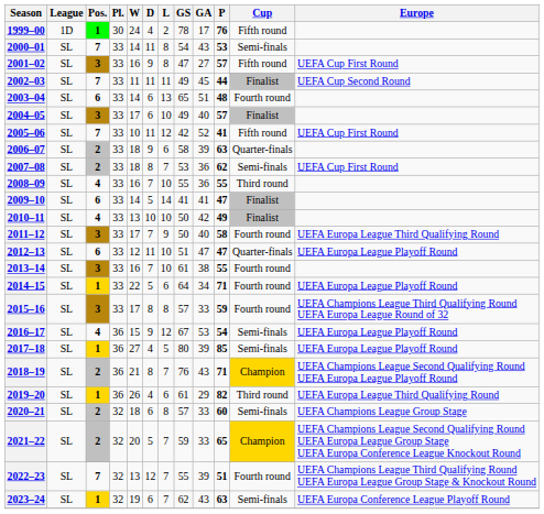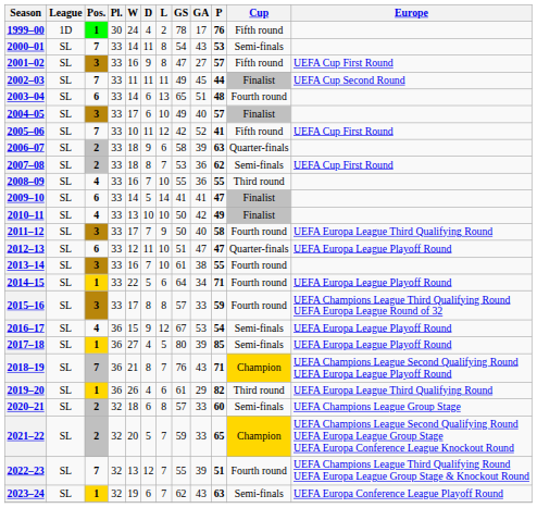 <table class="wikitable sortable plainrowheaders" style="text-align:center;">
 <tr style="background:#efefef;">
 <th>Season</th>
 <th class=unsortable>League</th>
 <th>Pos.</th>
 <th>Pl.</th>
 <th>W</th>
 <th>D</th>
 <th>L</th>
 <th>GS</th>
 <th>GA</th>
 <th>P</th>
 <th><a href='#'>Cup</a></th>
 <th class=unsortable><a href='#'>Europe</a></th>
 </tr>
 <tr>
 <th scope=row><a href='#'>1999–00</a></th>
 <td>1D</td>
 <td bgcolor="lime"><strong>1</strong></td>
 <td>30</td>
 <td>24</td>
 <td>4</td>
 <td>2</td>
 <td>78</td>
 <td>17</td>
 <td><strong>76</strong></td>
 <td>Fifth round</td>
 <td></td>
 </tr>
 <tr>
 <th scope=row><a href='#'>2000–01</a></th>
 <td>SL</td>
 <td><strong>7</strong></td>
 <td>33</td>
 <td>14</td>
 <td>11</td>
 <td>8</td>
 <td>54</td>
 <td>43</td>
 <td><strong>53</strong></td>
 <td>Semi-finals</td>
 <td></td>
 </tr>
 <tr>
 <th scope=row><a href='#'>2001–02</a></th>
 <td>SL</td>
 <td bgcolor="DarkGoldenrod"><strong>3</strong></td>
 <td>33</td>
 <td>16</td>
 <td>9</td>
 <td>8</td>
 <td>47</td>
 <td>27</td>
 <td><strong>57</strong></td>
 <td>Fifth round</td>
 <td align=left><a href='#'>UEFA Cup First Round</a></td>
 </tr>
 <tr>
 <th scope=row><a href='#'>2002–03</a></th>
 <td>SL</td>
 <td><strong>7</strong></td>
 <td>33</td>
 <td>11</td>
 <td>11</td>
 <td>11</td>
 <td>49</td>
 <td>45</td>
 <td><strong>44</strong></td>
 <td style="background:silver;">Finalist</td>
 <td align=left><a href='#'>UEFA Cup Second Round</a></td>
 </tr>
 <tr>
 <th scope=row><a href='#'>2003–04</a></th>
 <td>SL</td>
 <td><strong>6</strong></td>
 <td>33</td>
 <td>14</td>
 <td>6</td>
 <td>13</td>
 <td>65</td>
 <td>51</td>
 <td><strong>48</strong></td>
 <td>Fourth round</td>
 <td></td>
 </tr>
 <tr>
 <th scope=row><a href='#'>2004–05</a></th>
 <td>SL</td>
 <td bgcolor="DarkGoldenrod"><strong>3</strong></td>
 <td>33</td>
 <td>17</td>
 <td>6</td>
 <td>10</td>
 <td>49</td>
 <td>40</td>
 <td><strong>57</strong></td>
 <td style="background:silver;">Finalist</td>
 <td></td>
 </tr>
 <tr>
 <th scope=row><a href='#'>2005–06</a></th>
 <td>SL</td>
 <td><strong>7</strong></td>
 <td>33</td>
 <td>10</td>
 <td>11</td>
 <td>12</td>
 <td>42</td>
 <td>52</td>
 <td><strong>41</strong></td>
 <td>Fifth round</td>
 <td align=left><a href='#'>UEFA Cup First Round</a></td>
 </tr>
 <tr>
 <th scope=row><a href='#'>2006–07</a></th>
 <td>SL</td>
 <td style="background:silver;"><strong>2</strong></td>
 <td>33</td>
 <td>18</td>
 <td>9</td>
 <td>6</td>
 <td>58</td>
 <td>39</td>
 <td><strong>63</strong></td>
 <td>Quarter-finals</td>
 <td></td>
 </tr>
 <tr>
 <th scope=row><a href='#'>2007–08</a></th>
 <td>SL</td>
 <td style="background:silver;"><strong>2</strong></td>
 <td>33</td>
 <td>18</td>
 <td>8</td>
 <td>7</td>
 <td>53</td>
 <td>36</td>
 <td><strong>62</strong></td>
 <td>Semi-finals</td>
 <td align="left"><a href='#'>UEFA Cup First Round</a></td>
 </tr>
 <tr>
 <th scope=row><a href='#'>2008–09</a></th>
 <td>SL</td>
 <td><strong>4</strong></td>
 <td>33</td>
 <td>16</td>
 <td>7</td>
 <td>10</td>
 <td>55</td>
 <td>36</td>
 <td><strong>55</strong></td>
 <td>Third round</td>
 <td></td>
 </tr>
 <tr>
 <th scope=row><a href='#'>2009–10</a></th>
 <td>SL</td>
 <td><strong>6</strong></td>
 <td>33</td>
 <td>14</td>
 <td>5</td>
 <td>14</td>
 <td>41</td>
 <td>41</td>
 <td><strong>47</strong></td>
 <td style="background:silver;">Finalist</td>
 <td></td>
 </tr>
 <tr>
 <th scope=row><a href='#'>2010–11</a></th>
 <td>SL</td>
 <td><strong>4</strong></td>
 <td>33</td>
 <td>13</td>
 <td>10</td>
 <td>10</td>
 <td>50</td>
 <td>42</td>
 <td><strong>49</strong></td>
 <td style="background:silver;">Finalist</td>
 <td></td>
 </tr>
 <tr>
 <th scope=row><a href='#'>2011–12</a></th>
 <td>SL</td>
 <td bgcolor="DarkGoldenrod"><strong>3</strong></td>
 <td>33</td>
 <td>17</td>
 <td>7</td>
 <td>9</td>
 <td>50</td>
 <td>40</td>
 <td><strong>58</strong></td>
 <td>Fourth round</td>
 <td align=left><a href='#'>UEFA Europa League Third Qualifying Round</a></td>
 </tr>
 <tr>
 <th scope=row><a href='#'>2012–13</a></th>
 <td>SL</td>
 <td><strong>6</strong></td>
 <td>33</td>
 <td>12</td>
 <td>11</td>
 <td>10</td>
 <td>51</td>
 <td>47</td>
 <td><strong>47</strong></td>
 <td>Quarter-finals</td>
 <td align=left><a href='#'>UEFA Europa League Playoff Round</a></td>
 </tr>
 <tr>
 <th scope=row><a href='#'>2013–14</a></th>
 <td>SL</td>
 <td bgcolor="DarkGoldenrod"><strong>3</strong></td>
 <td>33</td>
 <td>16</td>
 <td>7</td>
 <td>10</td>
 <td>61</td>
 <td>38</td>
 <td><strong>55</strong></td>
 <td>Fourth round</td>
 <td></td>
 </tr>
 <tr>
 <th scope=row><a href='#'>2014–15</a></th>
 <td>SL</td>
 <td bgcolor="gold"><strong>1</strong></td>
 <td>33</td>
 <td>22</td>
 <td>5</td>
 <td>6</td>
 <td>64</td>
 <td>34</td>
 <td><strong>71</strong></td>
 <td>Fourth round</td>
 <td align=left><a href='#'>UEFA Europa League Playoff Round</a></td>
 </tr>
 <tr>
 <th scope=row><a href='#'>2015–16</a></th>
 <td>SL</td>
 <td bgcolor="DarkGoldenrod"><strong>3</strong></td>
 <td>33</td>
 <td>17</td>
 <td>8</td>
 <td>8</td>
 <td>57</td>
 <td>33</td>
 <td><strong>59</strong></td>
 <td>Fourth round</td>
 <td align=left><a href='#'>UEFA Champions League Third Qualifying Round</a><br><a href='#'>UEFA Europa League Round of 32</a></td>
 </tr>
 <tr>
 <th scope=row><a href='#'>2016–17</a></th>
 <td>SL</td>
 <td><strong>4</strong></td>
 <td>36</td>
 <td>15</td>
 <td>9</td>
 <td>12</td>
 <td>67</td>
 <td>53</td>
 <td><strong>54</strong></td>
 <td>Semi-finals</td>
 <td align=left><a href='#'>UEFA Europa League Playoff Round</a></td>
 </tr>
 <tr>
 <th scope=row><a href='#'>2017–18</a></th>
 <td>SL</td>
 <td bgcolor="gold"><strong>1</strong></td>
 <td>36</td>
 <td>27</td>
 <td>4</td>
 <td>5</td>
 <td>80</td>
 <td>39</td>
 <td><strong>85</strong></td>
 <td>Semi-finals</td>
 <td align=left><a href='#'>UEFA Europa League Playoff Round</a></td>
 </tr>
 <tr>
 <th scope=row><a href='#'>2018–19</a></th>
 <td>SL</td>
-<td bgcolor="silver"><strong>2</strong></td>
+<td bgcolor="silver"><strong>7</strong></td>
 <td>36</td>
 <td>21</td>
 <td>8</td>
 <td>7</td>
 <td>76</td>
 <td>43</td>
 <td><strong>71</strong></td>
 <td bgcolor="gold">Champion</td>
 <td align=left><a href='#'>UEFA Champions League Second Qualifying Round</a><br><a href='#'>UEFA Europa League Playoff Round</a></td>
 </tr>
 <tr>
 <th scope=row><a href='#'>2019–20</a></th>
 <td>SL</td>
 <td bgcolor="gold"><strong>1</strong></td>
 <td>36</td>
 <td>26</td>
 <td>4</td>
 <td>6</td>
 <td>61</td>
 <td>29</td>
 <td><strong>82</strong></td>
 <td>Third round</td>
 <td align=left><a href='#'>UEFA Europa League Third Qualifying Round</a></td>
 </tr>
 <tr>
 <th scope=row><a href='#'>2020–21</a></th>
 <td>SL</td>
 <td bgcolor="silver"><strong>2</strong></td>
 <td>32</td>
 <td>18</td>
 <td>6</td>
 <td>8</td>
 <td>57</td>
 <td>33</td>
 <td><strong>60</strong></td>
 <td>Semi-finals</td>
 <td align=left><a href='#'>UEFA Champions League Group Stage</a></td>
 </tr>
 <tr>
 <th scope=row><a href='#'>2021–22</a></th>
 <td>SL</td>
 <td bgcolor="silver"><strong>2</strong></td>
 <td>32</td>
 <td>20</td>
 <td>5</td>
 <td>7</td>
 <td>59</td>
 <td>33</td>
 <td><strong>65</strong></td>
 <td bgcolor="gold">Champion</td>
 <td align=left><a href='#'>UEFA Champions League Second Qualifying Round</a><br><a href='#'>UEFA Europa League Group Stage</a><br><a href='#'>UEFA Europa Conference League Knockout Round</a></td>
 </tr>
 <tr>
 <th scope=row><a href='#'>2022–23</a></th>
 <td>SL</td>
 <td><strong>7</strong></td>
 <td>32</td>
 <td>13</td>
 <td>12</td>
 <td>7</td>
 <td>55</td>
 <td>39</td>
 <td><strong>51</strong></td>
 <td>Fourth round</td>
 <td align=left><a href='#'>UEFA Champions League Third Qualifying Round</a><br><a href='#'>UEFA Europa League Group Stage & Knockout Round</a></td>
 </tr>
 <tr>
 <th scope=row><a href='#'>2023–24</a></th>
 <td>SL</td>
 <td bgcolor="gold"><strong>1</strong></td>
 <td>32</td>
 <td>19</td>
 <td>6</td>
 <td>7</td>
 <td>62</td>
 <td>43</td>
 <td><strong>63</strong></td>
 <td>Semi-finals</td>
 <td align=left><a href='#'>UEFA Europa Conference League Playoff Round</a></td>
 </tr>
 <tr>
 </tr>
 </table>
